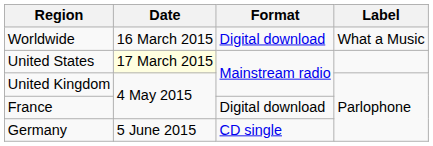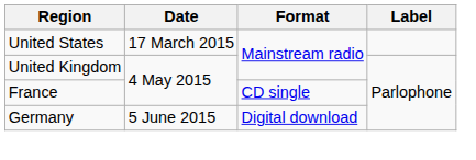 <table class=wikitable>
 <tr>
 <th>Region</th>
 <th>Date</th>
 <th>Format</th>
 <th>Label</th>
 </tr>
 <tr>
-<td>Worldwide</td>
-<td>16 March 2015</td>
-<td><a href='#'>Digital download</a></td>
-<td>What a Music</td>
-</tr>
-<tr>
 <td>United States</td>
-<td style="background: lightyellow;">17 March 2015</td>
+<td>17 March 2015</td>
 <td rowspan="2"><a href='#'>Mainstream radio</a></td>
 <td></td>
 </tr>
 <tr>
 <td>United Kingdom</td>
 <td rowspan="2">4 May 2015</td>
 <td rowspan="3">Parlophone</td>
 </tr>
 <tr>
 <td>France</td>
-<td>Digital download</td>
+<td><a href='#'>CD single</a></td>
 </tr>
 <tr>
 <td>Germany</td>
 <td>5 June 2015</td>
-<td><a href='#'>CD single</a></td>
+<td><a href='#'>Digital download</a></td>
 </tr>
 </table>
